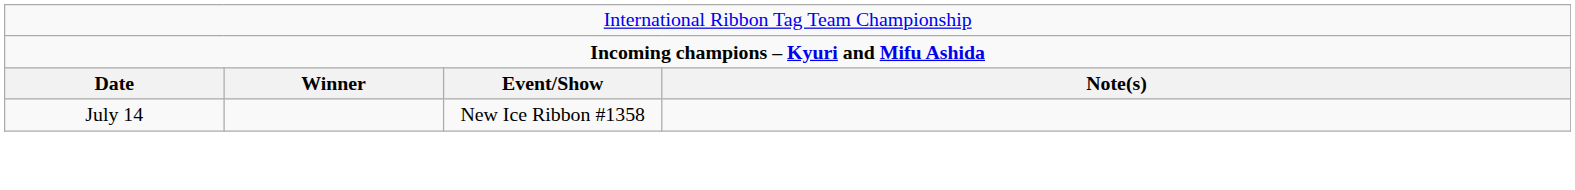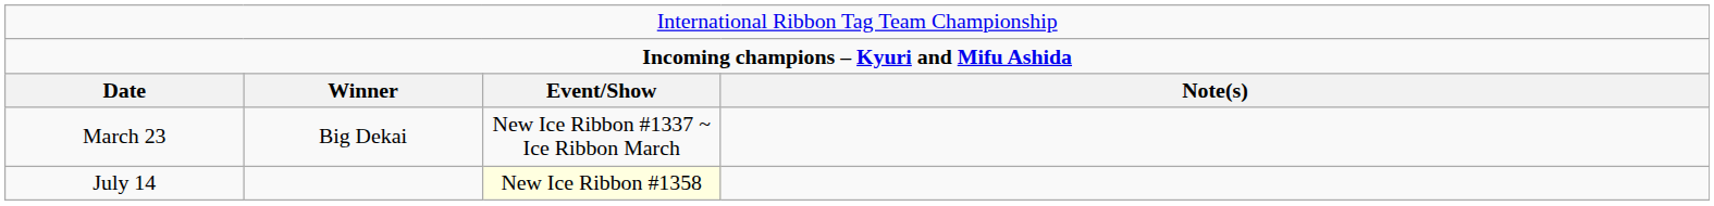 <table class="wikitable" style="text-align:center; width:100%;">
 <tr>
 <td colspan="4" style="text-align: center;"><a href='#'>International Ribbon Tag Team Championship</a></td>
 </tr>
 <tr>
 <td colspan="4" style="text-align: center;"><strong>Incoming champions – <a href='#'>Kyuri</a> and <a href='#'>Mifu Ashida</a></strong></td>
 </tr>
 <tr>
 <th width=14%>Date</th>
 <th width=14%>Winner</th>
 <th width=14%>Event/Show</th>
 <th width=58%>Note(s)</th>
 </tr>
 <tr>
+<td>March 23</td>
+<td>Big Dekai<br></td>
+<td>New Ice Ribbon #1337 ~ Ice Ribbon March</td>
+<td></td>
+</tr>
+<tr>
 <td>July 14</td>
 <td><br></td>
-<td>New Ice Ribbon #1358</td>
+<td style="background: lightyellow;">New Ice Ribbon #1358</td>
 <td></td>
 </tr>
 </table>
